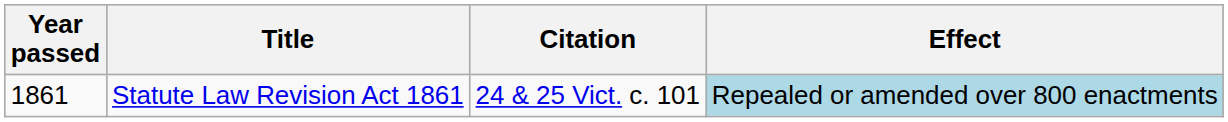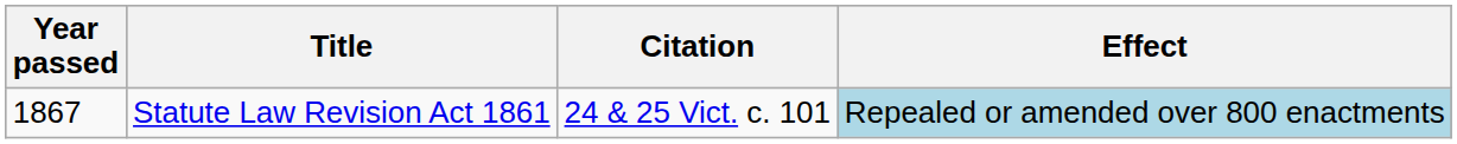 <table class="wikitable">
 <tr>
 <th>Year<br>passed</th>
 <th>Title</th>
 <th>Citation</th>
 <th>Effect</th>
 </tr>
 <tr>
-<td>1861</td>
+<td>1867</td>
 <td><a href='#'>Statute Law Revision Act 1861</a></td>
 <td><a href='#'>24 & 25 Vict.</a> c. 101</td>
 <td style="background: lightblue;">Repealed or amended over 800 enactments</td>
 </tr>
 </table>
